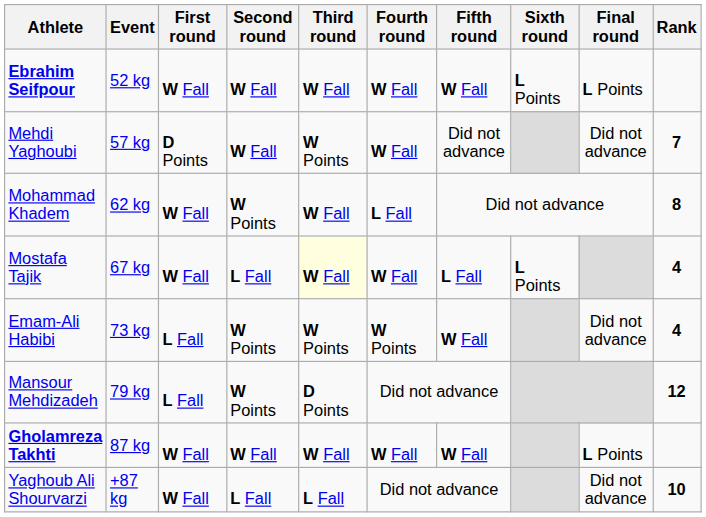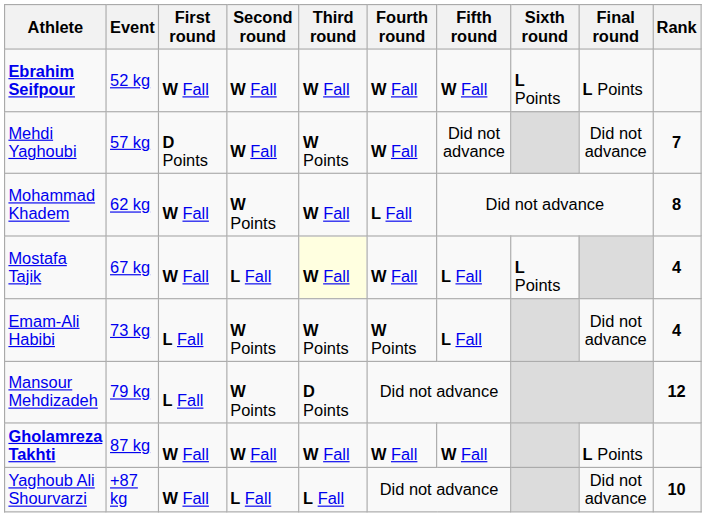 <table class="wikitable" width="98%" style="text-align:left; font-size:90%">
 <tr>
 <th width="12%">Athlete</th>
 <th width="5%">Event</th>
 <th width="11%">First round</th>
 <th width="11%">Second round</th>
 <th width="11%">Third round</th>
 <th width="11%">Fourth round</th>
 <th width="11%">Fifth round</th>
 <th width="11%">Sixth round</th>
 <th width="11%">Final round</th>
 <th width="4%">Rank</th>
 </tr>
 <tr>
 <td><strong><a href='#'>Ebrahim Seifpour</a></strong></td>
 <td><a href='#'>52 kg</a></td>
 <td><br><strong>W</strong> <a href='#'>Fall</a></td>
 <td><br><strong>W</strong> <a href='#'>Fall</a></td>
 <td><br><strong>W</strong> <a href='#'>Fall</a></td>
 <td><br><strong>W</strong> <a href='#'>Fall</a></td>
 <td><br><strong>W</strong> <a href='#'>Fall</a></td>
 <td><br><strong>L</strong> Points</td>
 <td><br><strong>L</strong> Points</td>
 <td align=center></td>
 </tr>
 <tr>
 <td><a href='#'>Mehdi Yaghoubi</a></td>
 <td><a href='#'>57 kg</a></td>
 <td><br><strong>D</strong> Points</td>
 <td><br><strong>W</strong> <a href='#'>Fall</a></td>
 <td><br><strong>W</strong> Points</td>
 <td><br><strong>W</strong> <a href='#'>Fall</a></td>
 <td align=center>Did not advance</td>
 <td bgcolor=#DCDCDC></td>
 <td align=center>Did not advance</td>
 <td align=center><strong>7</strong></td>
 </tr>
 <tr>
 <td><a href='#'>Mohammad Khadem</a></td>
 <td><a href='#'>62 kg</a></td>
 <td><br><strong>W</strong> <a href='#'>Fall</a></td>
 <td><br><strong>W</strong> Points</td>
 <td><br><strong>W</strong> <a href='#'>Fall</a></td>
 <td><br><strong>L</strong> <a href='#'>Fall</a></td>
 <td colspan=3 align=center>Did not advance</td>
 <td align=center><strong>8</strong></td>
 </tr>
 <tr>
 <td><a href='#'>Mostafa Tajik</a></td>
 <td><a href='#'>67 kg</a></td>
 <td><br><strong>W</strong> <a href='#'>Fall</a></td>
 <td><br><strong>L</strong> <a href='#'>Fall</a></td>
 <td style="background: lightyellow;"><br><strong>W</strong> <a href='#'>Fall</a></td>
 <td><br><strong>W</strong> <a href='#'>Fall</a></td>
 <td><br><strong>L</strong> <a href='#'>Fall</a></td>
 <td><br><strong>L</strong> Points</td>
 <td bgcolor=#DCDCDC></td>
 <td align=center><strong>4</strong></td>
 </tr>
 <tr>
 <td><a href='#'>Emam-Ali Habibi</a></td>
 <td><a href='#'>73 kg</a></td>
 <td><br><strong>L</strong> <a href='#'>Fall</a></td>
 <td><br><strong>W</strong> Points</td>
 <td><br><strong>W</strong> Points</td>
 <td><br><strong>W</strong> Points</td>
-<td><br><strong>W</strong> <a href='#'>Fall</a></td>
+<td><br><strong>L</strong> <a href='#'>Fall</a></td>
 <td bgcolor=#DCDCDC></td>
 <td align=center>Did not advance</td>
 <td align=center><strong>4</strong></td>
 </tr>
 <tr>
 <td><a href='#'>Mansour Mehdizadeh</a></td>
 <td><a href='#'>79 kg</a></td>
 <td><br><strong>L</strong> <a href='#'>Fall</a></td>
 <td><br><strong>W</strong> Points</td>
 <td><br><strong>D</strong> Points</td>
 <td colspan=2 align=center>Did not advance</td>
 <td colspan=2 bgcolor=#DCDCDC></td>
 <td align=center><strong>12</strong></td>
 </tr>
 <tr>
 <td><strong><a href='#'>Gholamreza Takhti</a></strong></td>
 <td><a href='#'>87 kg</a></td>
 <td><br><strong>W</strong> <a href='#'>Fall</a></td>
 <td><br><strong>W</strong> <a href='#'>Fall</a></td>
 <td><br><strong>W</strong> <a href='#'>Fall</a></td>
 <td><br><strong>W</strong> <a href='#'>Fall</a></td>
 <td><br><strong>W</strong> <a href='#'>Fall</a></td>
 <td bgcolor=#DCDCDC></td>
 <td><br><strong>L</strong> Points</td>
 <td align=center></td>
 </tr>
 <tr>
 <td><a href='#'>Yaghoub Ali Shourvarzi</a></td>
 <td><a href='#'>+87 kg</a></td>
 <td><br><strong>W</strong> <a href='#'>Fall</a></td>
 <td><br><strong>L</strong> <a href='#'>Fall</a></td>
 <td><br><strong>L</strong> <a href='#'>Fall</a></td>
 <td colspan=2 align=center>Did not advance</td>
 <td bgcolor=#DCDCDC></td>
 <td align=center>Did not advance</td>
 <td align=center><strong>10</strong></td>
 </tr>
 </table>
